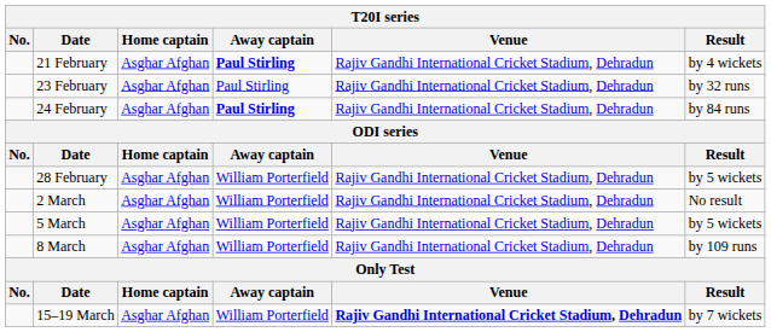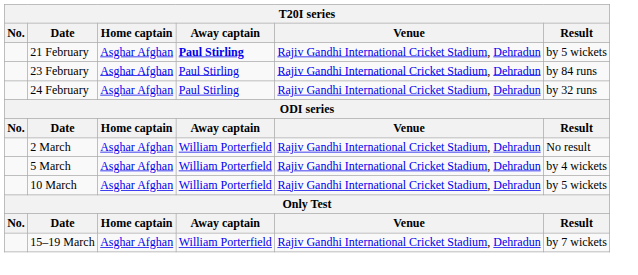 <table class="wikitable">
 <tr>
 <th colspan="6">T20I series</th>
 </tr>
 <tr>
 <th>No.</th>
 <th>Date</th>
 <th>Home captain</th>
 <th>Away captain</th>
 <th>Venue</th>
 <th>Result</th>
 </tr>
 <tr>
 <td></td>
 <td>21 February</td>
 <td><a href='#'>Asghar Afghan</a></td>
 <td><strong><a href='#'>Paul Stirling</a></strong></td>
 <td><a href='#'>Rajiv Gandhi International Cricket Stadium</a>, <a href='#'>Dehradun</a></td>
-<td> by 4 wickets</td>
+<td> by 5 wickets</td>
 </tr>
 <tr>
 <td></td>
 <td>23 February</td>
 <td><a href='#'>Asghar Afghan</a></td>
 <td><a href='#'>Paul Stirling</a></td>
 <td><a href='#'>Rajiv Gandhi International Cricket Stadium</a>, <a href='#'>Dehradun</a></td>
-<td> by 32 runs</td>
+<td> by 84 runs</td>
 </tr>
 <tr>
 <td></td>
 <td>24 February</td>
 <td><a href='#'>Asghar Afghan</a></td>
-<td><strong><a href='#'>Paul Stirling</a></strong></td>
+<td><a href='#'>Paul Stirling</a></td>
 <td><a href='#'>Rajiv Gandhi International Cricket Stadium</a>, <a href='#'>Dehradun</a></td>
-<td> by 84 runs</td>
+<td> by 32 runs</td>
 </tr>
 <tr>
 <th colspan="6">ODI series</th>
 </tr>
 <tr>
 <th>No.</th>
 <th>Date</th>
 <th>Home captain</th>
 <th>Away captain</th>
 <th>Venue</th>
 <th>Result</th>
-</tr>
-<tr>
-<td></td>
-<td>28 February</td>
-<td><a href='#'>Asghar Afghan</a></td>
-<td><a href='#'>William Porterfield</a></td>
-<td><a href='#'>Rajiv Gandhi International Cricket Stadium</a>, <a href='#'>Dehradun</a></td>
-<td> by 5 wickets</td>
 </tr>
 <tr>
 <td></td>
 <td>2 March</td>
 <td><a href='#'>Asghar Afghan</a></td>
 <td><a href='#'>William Porterfield</a></td>
 <td><a href='#'>Rajiv Gandhi International Cricket Stadium</a>, <a href='#'>Dehradun</a></td>
 <td>No result</td>
 </tr>
 <tr>
 <td></td>
 <td>5 March</td>
 <td><a href='#'>Asghar Afghan</a></td>
 <td><a href='#'>William Porterfield</a></td>
 <td><a href='#'>Rajiv Gandhi International Cricket Stadium</a>, <a href='#'>Dehradun</a></td>
-<td> by 5 wickets</td>
+<td> by 4 wickets</td>
 </tr>
 <tr>
 <td></td>
-<td>8 March</td>
+<td>10 March</td>
 <td><a href='#'>Asghar Afghan</a></td>
 <td><a href='#'>William Porterfield</a></td>
 <td><a href='#'>Rajiv Gandhi International Cricket Stadium</a>, <a href='#'>Dehradun</a></td>
-<td> by 109 runs</td>
+<td> by 5 wickets</td>
 </tr>
 <tr>
 <th colspan="6">Only Test</th>
 </tr>
 <tr>
 <th>No.</th>
 <th>Date</th>
 <th>Home captain</th>
 <th>Away captain</th>
 <th>Venue</th>
 <th>Result</th>
 </tr>
 <tr>
 <td></td>
 <td>15–19 March</td>
 <td><a href='#'>Asghar Afghan</a></td>
 <td><a href='#'>William Porterfield</a></td>
-<td><strong><a href='#'>Rajiv Gandhi International Cricket Stadium</a>, <a href='#'>Dehradun</a></strong></td>
+<td><a href='#'>Rajiv Gandhi International Cricket Stadium</a>, <a href='#'>Dehradun</a></td>
 <td> by 7 wickets</td>
 </tr>
 </table>
